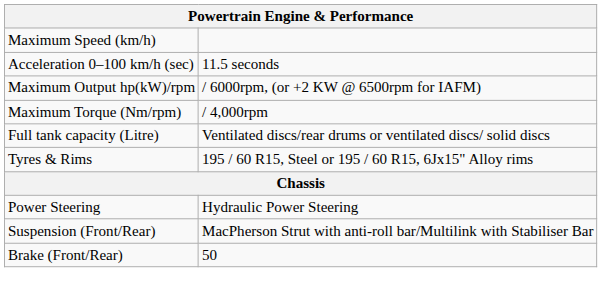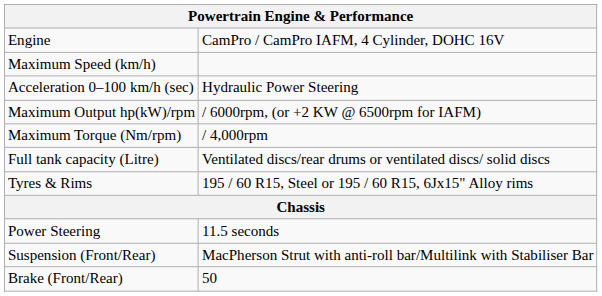 <table class="wikitable collapsible collapsed">
 <tr>
 <th colspan="2">Powertrain Engine & Performance</th>
+</tr>
+<tr>
+<td>Engine</td>
+<td>CamPro / CamPro IAFM, 4 Cylinder, DOHC 16V</td>
 </tr>
 <tr>
 <td>Maximum Speed (km/h)</td>
 <td></td>
 </tr>
 <tr>
 <td>Acceleration 0–100 km/h (sec)</td>
-<td>11.5 seconds</td>
+<td>Hydraulic Power Steering</td>
 </tr>
 <tr>
 <td>Maximum Output hp(kW)/rpm</td>
 <td> / 6000rpm, (or +2 KW @ 6500rpm for IAFM)</td>
 </tr>
 <tr>
 <td>Maximum Torque (Nm/rpm)</td>
 <td> / 4,000rpm</td>
 </tr>
 <tr>
 <td>Full tank capacity (Litre)</td>
 <td>Ventilated discs/rear drums or ventilated discs/ solid discs</td>
 </tr>
 <tr>
 <td>Tyres & Rims</td>
 <td>195 / 60 R15, Steel or 195 / 60 R15, 6Jx15" Alloy rims</td>
 </tr>
 <tr>
 <th align="center" colspan="2">Chassis</th>
 </tr>
 <tr>
 <td>Power Steering</td>
-<td>Hydraulic Power Steering</td>
+<td>11.5 seconds</td>
 </tr>
 <tr>
 <td>Suspension (Front/Rear)</td>
 <td>MacPherson Strut with anti-roll bar/Multilink with Stabiliser Bar</td>
 </tr>
 <tr>
 <td>Brake (Front/Rear)</td>
 <td>50</td>
 </tr>
 </table>
